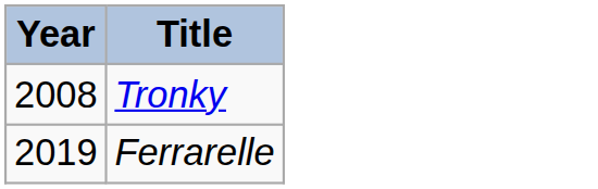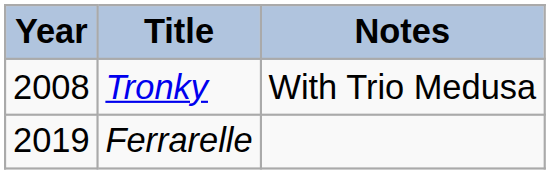 <table class="wikitable">
 <tr>
 <th style="background:#B0C4DE;">Year</th>
 <th style="background:#B0C4DE;">Title</th>
+<th style="background:#B0C4DE;">Notes</th>
 </tr>
 <tr>
 <td>2008</td>
 <td><em><a href='#'>Tronky</a></em></td>
+<td>With Trio Medusa</td>
 </tr>
 <tr>
 <td>2019</td>
 <td><em>Ferrarelle</em></td>
+<td></td>
 </tr>
 </table>
